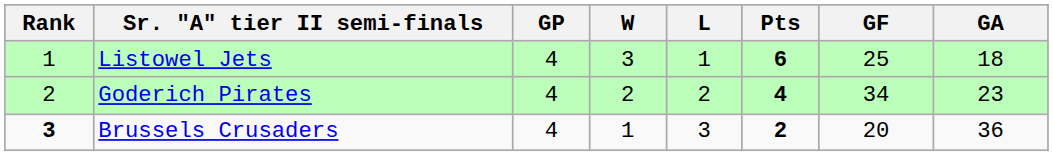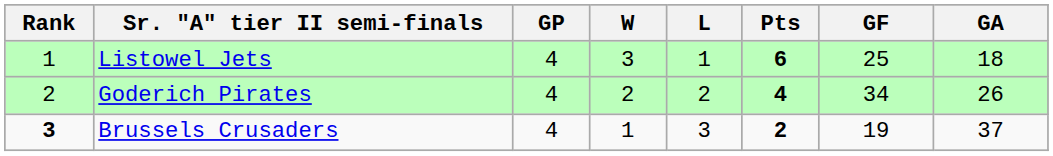 <table class="wikitable" style="text-align:center" width:50em">
 <tr>
 <th bgcolor="#DDDDFF" width="5%">Rank</th>
 <th bgcolor="#DDDDFF" width="27.5%">Sr. "A" tier II semi-finals</th>
 <th bgcolor="#DDDDFF" width="5%">GP</th>
 <th bgcolor="#DDDDFF" width="5%">W</th>
 <th bgcolor="#DDDDFF" width="5%">L</th>
 <th bgcolor="#DDDDFF" width="5%">Pts</th>
 <th bgcolor="#DDDDFF" width="7.5%">GF</th>
 <th bgcolor="#DDDDFF" width="7.5%">GA</th>
 </tr>
 <tr bgcolor="#bbffbb">
 <td>1</td>
 <td align=left><a href='#'>Listowel Jets</a></td>
 <td>4</td>
 <td>3</td>
 <td>1</td>
 <td><strong>6</strong></td>
 <td>25</td>
 <td>18</td>
 </tr>
 <tr bgcolor="#bbffbb">
 <td>2</td>
 <td align=left><a href='#'>Goderich Pirates</a></td>
 <td>4</td>
 <td>2</td>
 <td>2</td>
 <td><strong>4</strong></td>
 <td>34</td>
-<td>23</td>
+<td>26</td>
 </tr>
 <tr>
 <td><strong>3</strong></td>
 <td align=left><a href='#'>Brussels Crusaders</a></td>
 <td>4</td>
 <td>1</td>
 <td>3</td>
 <td><strong>2</strong></td>
-<td>20</td>
-<td>36</td>
+<td>19</td>
+<td>37</td>
 </tr>
 </table>
